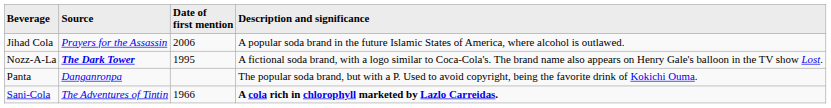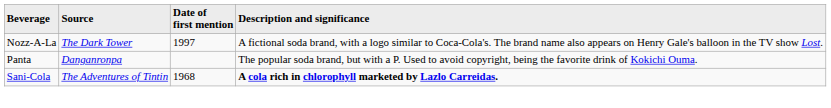 <table class="wikitable">
 <tr style="background:#ececec;">
 <td><strong>Beverage</strong></td>
 <td><strong>Source</strong></td>
 <td><strong>Date of<br>first mention</strong></td>
 <td><strong>Description and significance</strong></td>
 </tr>
 <tr>
-<td>Jihad Cola</td>
-<td><em><a href='#'>Prayers for the Assassin</a></em></td>
-<td>2006</td>
-<td>A popular soda brand in the future Islamic States of America, where alcohol is outlawed.</td>
-</tr>
-<tr>
 <td>Nozz-A-La</td>
-<td><strong><em><a href='#'>The Dark Tower</a></em></strong></td>
-<td>1995</td>
+<td><em><a href='#'>The Dark Tower</a></em></td>
+<td>1997</td>
 <td>A fictional soda brand, with a logo similar to Coca-Cola's. The brand name also appears on Henry Gale's balloon in the TV show <em><a href='#'>Lost</a></em>.</td>
 </tr>
 <tr>
 <td>Panta</td>
 <td><em><a href='#'>Danganronpa</a></em></td>
 <td></td>
 <td>The popular soda brand, but with a P. Used to avoid copyright, being the favorite drink of <a href='#'>Kokichi Ouma</a>.</td>
 </tr>
 <tr>
 <td><a href='#'>Sani-Cola</a></td>
 <td><em><a href='#'>The Adventures of Tintin</a></em></td>
-<td>1966</td>
+<td>1968</td>
 <td><strong>A <a href='#'>cola</a> rich in <a href='#'>chlorophyll</a> marketed by <a href='#'>Lazlo Carreidas</a>.</strong></td>
 </tr>
 </table>
